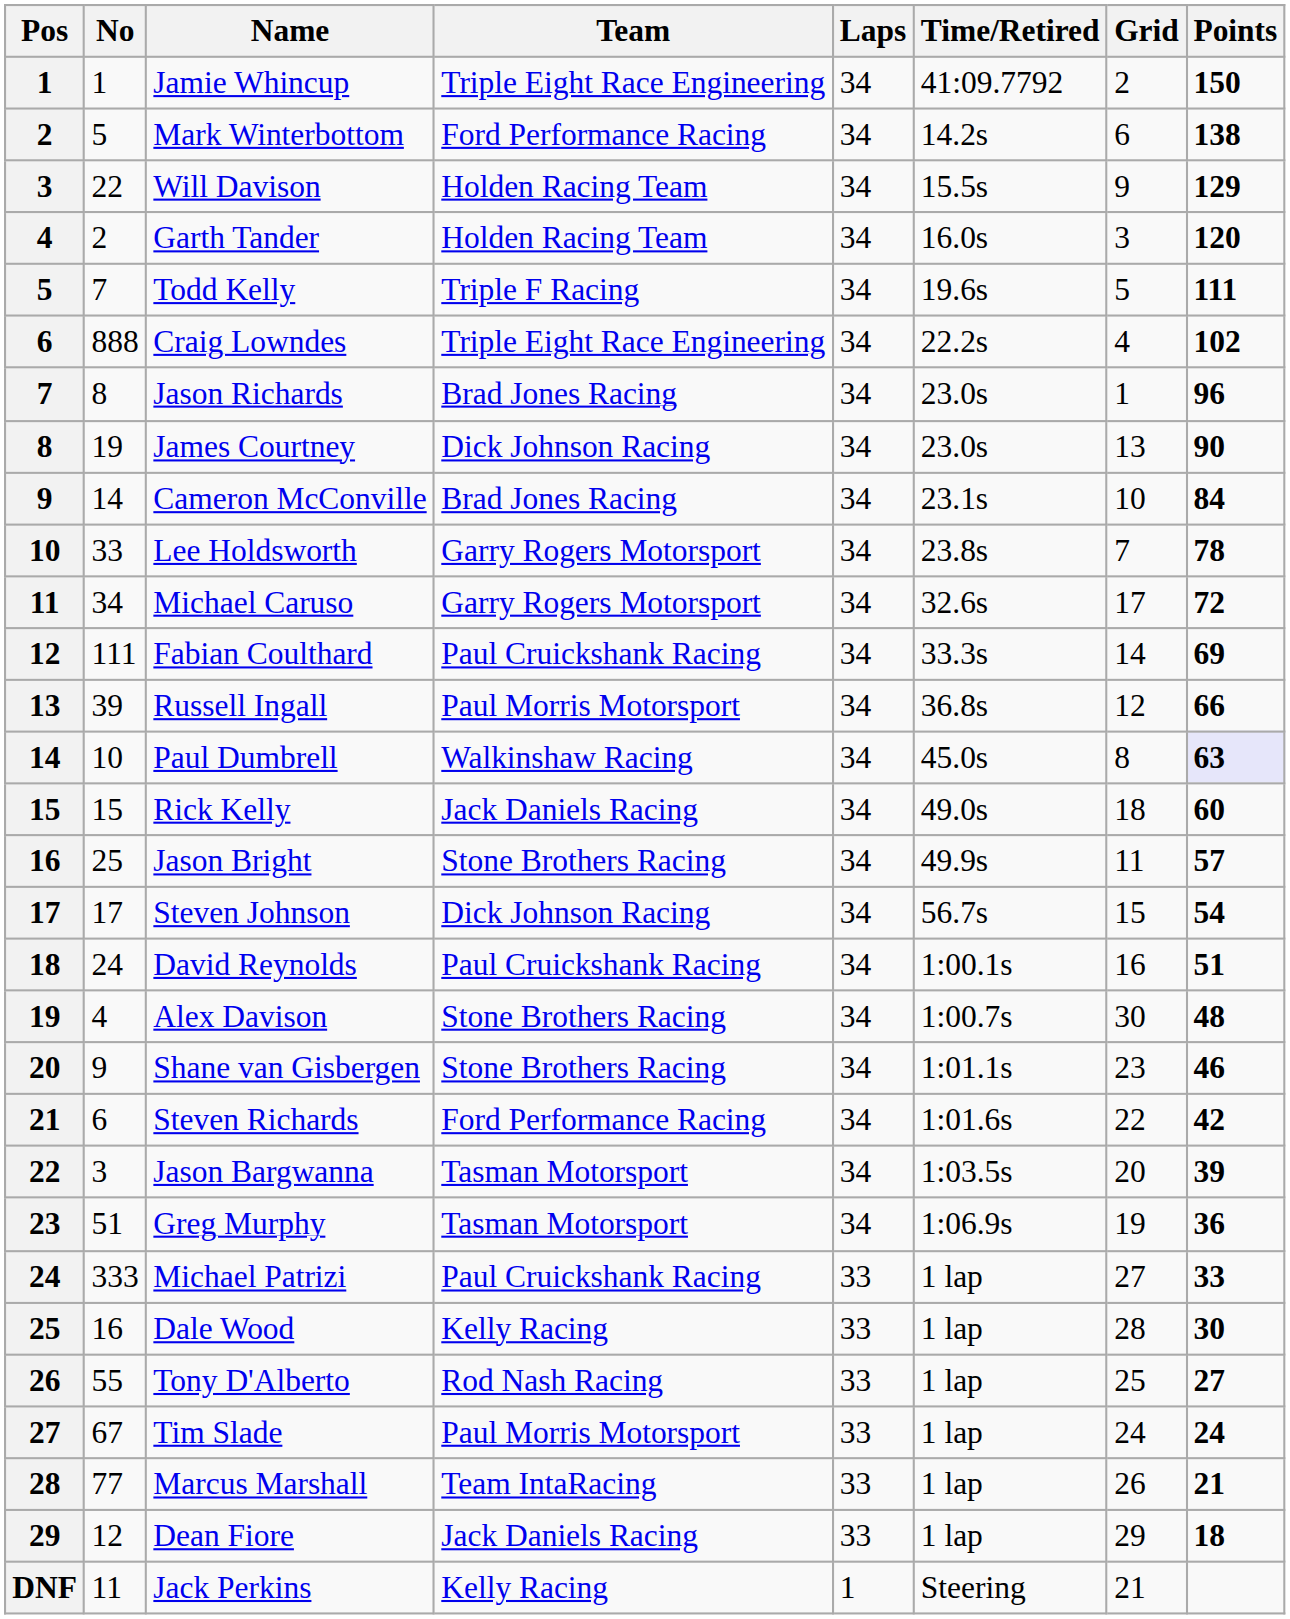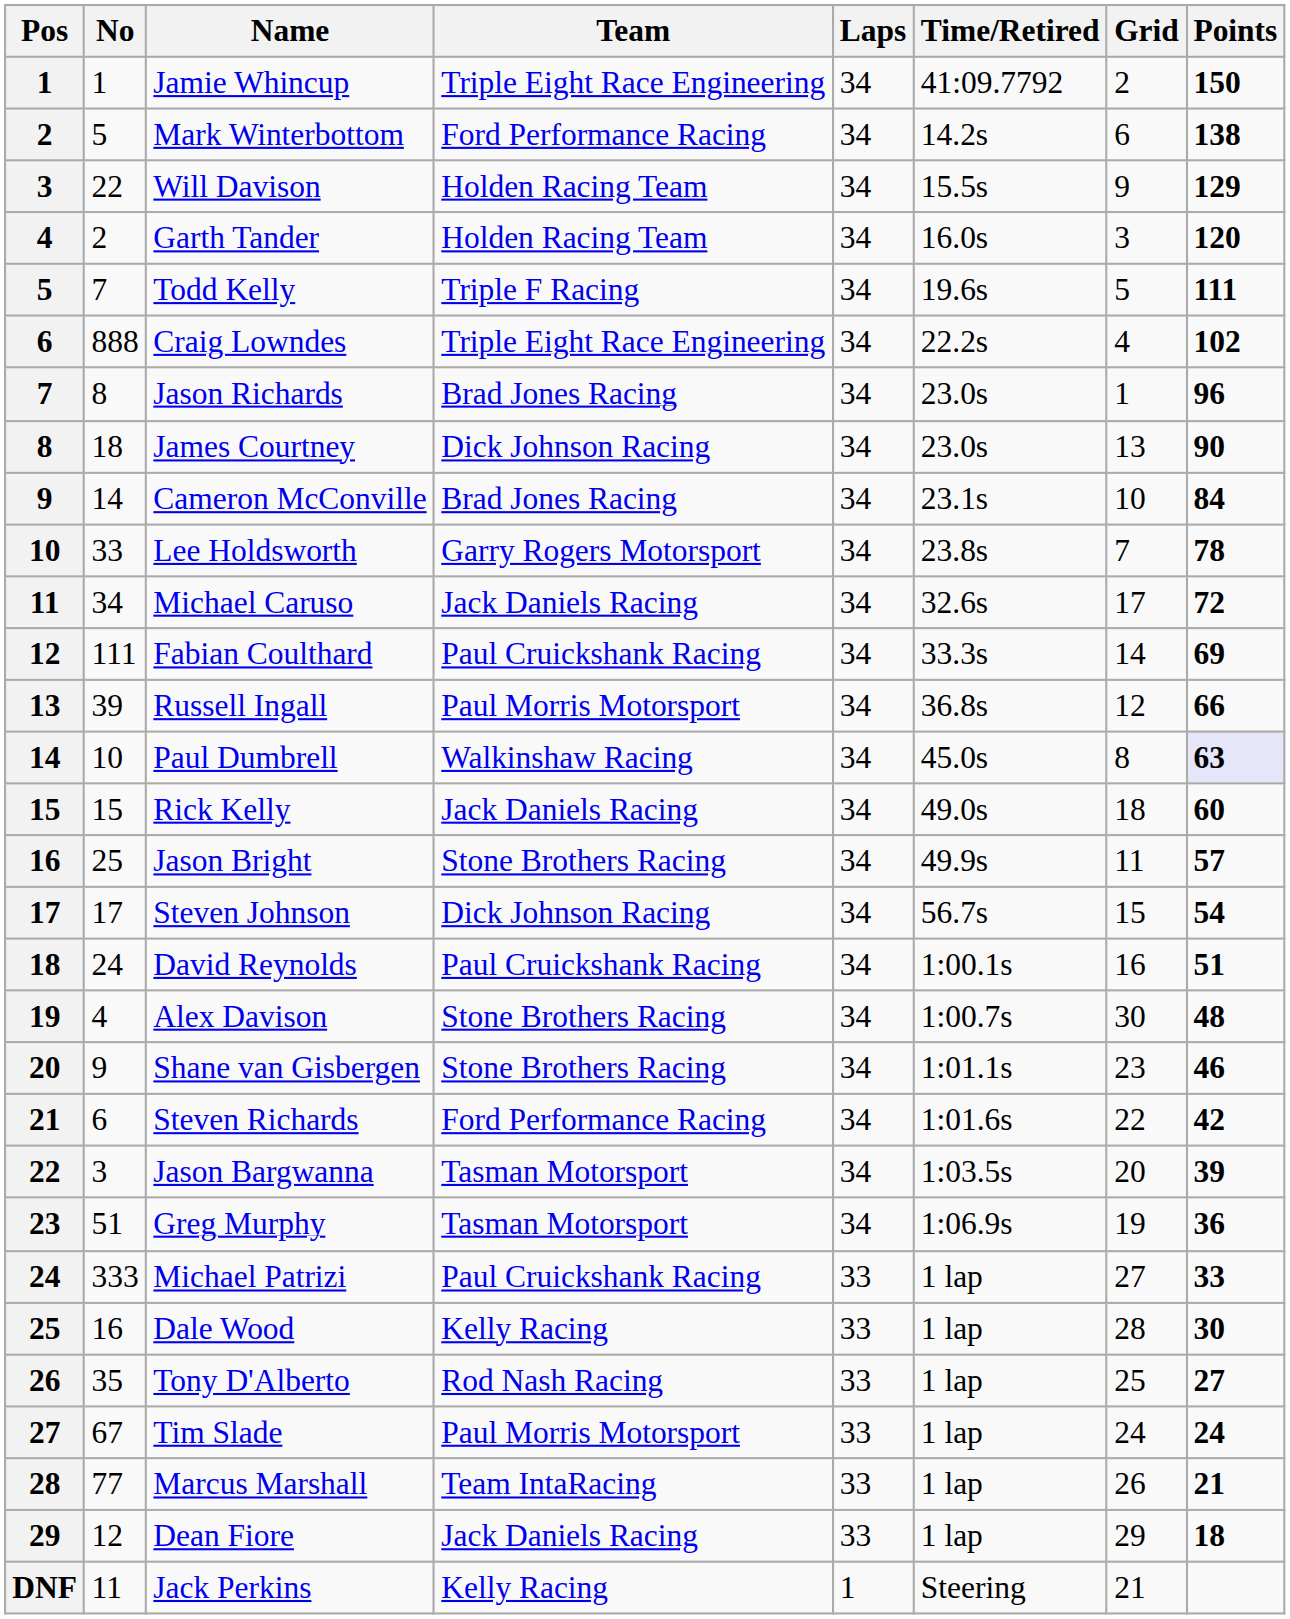 <table class="wikitable" style="font-size: 95%;">
 <tr>
 <th>Pos</th>
 <th>No</th>
 <th>Name</th>
 <th>Team</th>
 <th>Laps</th>
 <th>Time/Retired</th>
 <th>Grid</th>
 <th>Points</th>
 </tr>
 <tr>
 <th>1</th>
 <td>1</td>
 <td><a href='#'>Jamie Whincup</a></td>
 <td><a href='#'>Triple Eight Race Engineering</a></td>
 <td>34</td>
 <td>41:09.7792</td>
 <td>2</td>
 <td><strong>150</strong></td>
 </tr>
 <tr>
 <th>2</th>
 <td>5</td>
 <td><a href='#'>Mark Winterbottom</a></td>
 <td><a href='#'>Ford Performance Racing</a></td>
 <td>34</td>
 <td>14.2s</td>
 <td>6</td>
 <td><strong>138</strong></td>
 </tr>
 <tr>
 <th>3</th>
 <td>22</td>
 <td><a href='#'>Will Davison</a></td>
 <td><a href='#'>Holden Racing Team</a></td>
 <td>34</td>
 <td>15.5s</td>
 <td>9</td>
 <td><strong>129</strong></td>
 </tr>
 <tr>
 <th>4</th>
 <td>2</td>
 <td><a href='#'>Garth Tander</a></td>
 <td><a href='#'>Holden Racing Team</a></td>
 <td>34</td>
 <td>16.0s</td>
 <td>3</td>
 <td><strong>120</strong></td>
 </tr>
 <tr>
 <th>5</th>
 <td>7</td>
 <td><a href='#'>Todd Kelly</a></td>
 <td><a href='#'>Triple F Racing</a></td>
 <td>34</td>
 <td>19.6s</td>
 <td>5</td>
 <td><strong>111</strong></td>
 </tr>
 <tr>
 <th>6</th>
 <td>888</td>
 <td><a href='#'>Craig Lowndes</a></td>
 <td><a href='#'>Triple Eight Race Engineering</a></td>
 <td>34</td>
 <td>22.2s</td>
 <td>4</td>
 <td><strong>102</strong></td>
 </tr>
 <tr>
 <th>7</th>
 <td>8</td>
 <td><a href='#'>Jason Richards</a></td>
 <td><a href='#'>Brad Jones Racing</a></td>
 <td>34</td>
 <td>23.0s</td>
 <td>1</td>
 <td><strong>96</strong></td>
 </tr>
 <tr>
 <th>8</th>
-<td>19</td>
+<td>18</td>
 <td><a href='#'>James Courtney</a></td>
 <td><a href='#'>Dick Johnson Racing</a></td>
 <td>34</td>
 <td>23.0s</td>
 <td>13</td>
 <td><strong>90</strong></td>
 </tr>
 <tr>
 <th>9</th>
 <td>14</td>
 <td><a href='#'>Cameron McConville</a></td>
 <td><a href='#'>Brad Jones Racing</a></td>
 <td>34</td>
 <td>23.1s</td>
 <td>10</td>
 <td><strong>84</strong></td>
 </tr>
 <tr>
 <th>10</th>
 <td>33</td>
 <td><a href='#'>Lee Holdsworth</a></td>
 <td><a href='#'>Garry Rogers Motorsport</a></td>
 <td>34</td>
 <td>23.8s</td>
 <td>7</td>
 <td><strong>78</strong></td>
 </tr>
 <tr>
 <th>11</th>
 <td>34</td>
 <td><a href='#'>Michael Caruso</a></td>
-<td><a href='#'>Garry Rogers Motorsport</a></td>
+<td><a href='#'>Jack Daniels Racing</a></td>
 <td>34</td>
 <td>32.6s</td>
 <td>17</td>
 <td><strong>72</strong></td>
 </tr>
 <tr>
 <th>12</th>
 <td>111</td>
 <td><a href='#'>Fabian Coulthard</a></td>
 <td><a href='#'>Paul Cruickshank Racing</a></td>
 <td>34</td>
 <td>33.3s</td>
 <td>14</td>
 <td><strong>69</strong></td>
 </tr>
 <tr>
 <th>13</th>
 <td>39</td>
 <td><a href='#'>Russell Ingall</a></td>
 <td><a href='#'>Paul Morris Motorsport</a></td>
 <td>34</td>
 <td>36.8s</td>
 <td>12</td>
 <td><strong>66</strong></td>
 </tr>
 <tr>
 <th>14</th>
 <td>10</td>
 <td><a href='#'>Paul Dumbrell</a></td>
 <td><a href='#'>Walkinshaw Racing</a></td>
 <td>34</td>
 <td>45.0s</td>
 <td>8</td>
 <td style="background: lavender;"><strong>63</strong></td>
 </tr>
 <tr>
 <th>15</th>
 <td>15</td>
 <td><a href='#'>Rick Kelly</a></td>
 <td><a href='#'>Jack Daniels Racing</a></td>
 <td>34</td>
 <td>49.0s</td>
 <td>18</td>
 <td><strong>60</strong></td>
 </tr>
 <tr>
 <th>16</th>
 <td>25</td>
 <td><a href='#'>Jason Bright</a></td>
 <td><a href='#'>Stone Brothers Racing</a></td>
 <td>34</td>
 <td>49.9s</td>
 <td>11</td>
 <td><strong>57</strong></td>
 </tr>
 <tr>
 <th>17</th>
 <td>17</td>
 <td><a href='#'>Steven Johnson</a></td>
 <td><a href='#'>Dick Johnson Racing</a></td>
 <td>34</td>
 <td>56.7s</td>
 <td>15</td>
 <td><strong>54</strong></td>
 </tr>
 <tr>
 <th>18</th>
 <td>24</td>
 <td><a href='#'>David Reynolds</a></td>
 <td><a href='#'>Paul Cruickshank Racing</a></td>
 <td>34</td>
 <td>1:00.1s</td>
 <td>16</td>
 <td><strong>51</strong></td>
 </tr>
 <tr>
 <th>19</th>
 <td>4</td>
 <td><a href='#'>Alex Davison</a></td>
 <td><a href='#'>Stone Brothers Racing</a></td>
 <td>34</td>
 <td>1:00.7s</td>
 <td>30</td>
 <td><strong>48</strong></td>
 </tr>
 <tr>
 <th>20</th>
 <td>9</td>
 <td><a href='#'>Shane van Gisbergen</a></td>
 <td><a href='#'>Stone Brothers Racing</a></td>
 <td>34</td>
 <td>1:01.1s</td>
 <td>23</td>
 <td><strong>46</strong></td>
 </tr>
 <tr>
 <th>21</th>
 <td>6</td>
 <td><a href='#'>Steven Richards</a></td>
 <td><a href='#'>Ford Performance Racing</a></td>
 <td>34</td>
 <td>1:01.6s</td>
 <td>22</td>
 <td><strong>42</strong></td>
 </tr>
 <tr>
 <th>22</th>
 <td>3</td>
 <td><a href='#'>Jason Bargwanna</a></td>
 <td><a href='#'>Tasman Motorsport</a></td>
 <td>34</td>
 <td>1:03.5s</td>
 <td>20</td>
 <td><strong>39</strong></td>
 </tr>
 <tr>
 <th>23</th>
 <td>51</td>
 <td><a href='#'>Greg Murphy</a></td>
 <td><a href='#'>Tasman Motorsport</a></td>
 <td>34</td>
 <td>1:06.9s</td>
 <td>19</td>
 <td><strong>36</strong></td>
 </tr>
 <tr>
 <th>24</th>
 <td>333</td>
 <td><a href='#'>Michael Patrizi</a></td>
 <td><a href='#'>Paul Cruickshank Racing</a></td>
 <td>33</td>
 <td> 1 lap</td>
 <td>27</td>
 <td><strong>33</strong></td>
 </tr>
 <tr>
 <th>25</th>
 <td>16</td>
 <td><a href='#'>Dale Wood</a></td>
 <td><a href='#'>Kelly Racing</a></td>
 <td>33</td>
 <td> 1 lap</td>
 <td>28</td>
 <td><strong>30</strong></td>
 </tr>
 <tr>
 <th>26</th>
-<td>55</td>
+<td>35</td>
 <td><a href='#'>Tony D'Alberto</a></td>
 <td><a href='#'>Rod Nash Racing</a></td>
 <td>33</td>
 <td> 1 lap</td>
 <td>25</td>
 <td><strong>27</strong></td>
 </tr>
 <tr>
 <th>27</th>
 <td>67</td>
 <td><a href='#'>Tim Slade</a></td>
 <td><a href='#'>Paul Morris Motorsport</a></td>
 <td>33</td>
 <td> 1 lap</td>
 <td>24</td>
 <td><strong>24</strong></td>
 </tr>
 <tr>
 <th>28</th>
 <td>77</td>
 <td><a href='#'>Marcus Marshall</a></td>
 <td><a href='#'>Team IntaRacing</a></td>
 <td>33</td>
 <td> 1 lap</td>
 <td>26</td>
 <td><strong>21</strong></td>
 </tr>
 <tr>
 <th>29</th>
 <td>12</td>
 <td><a href='#'>Dean Fiore</a></td>
 <td><a href='#'>Jack Daniels Racing</a></td>
 <td>33</td>
 <td> 1 lap</td>
 <td>29</td>
 <td><strong>18</strong></td>
 </tr>
 <tr>
 <th>DNF</th>
 <td>11</td>
 <td><a href='#'>Jack Perkins</a></td>
 <td><a href='#'>Kelly Racing</a></td>
 <td>1</td>
 <td>Steering</td>
 <td>21</td>
 <td></td>
 </tr>
 </table>
